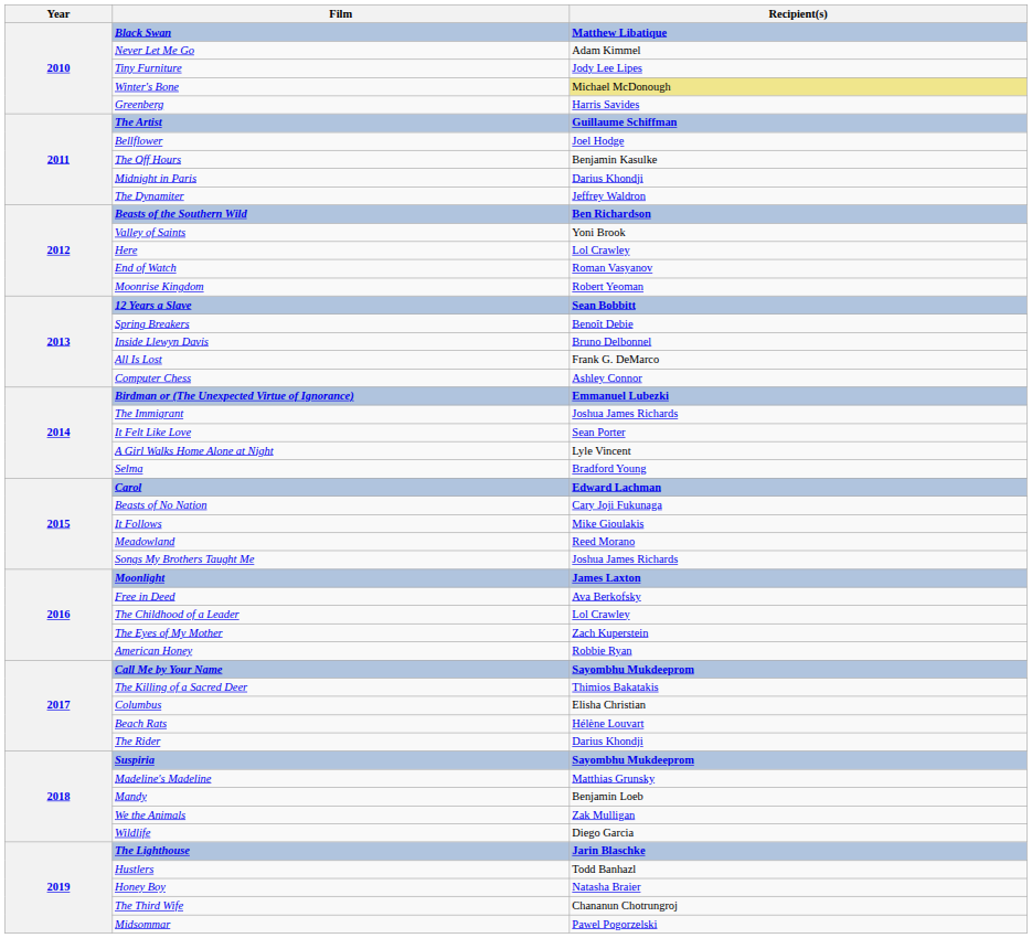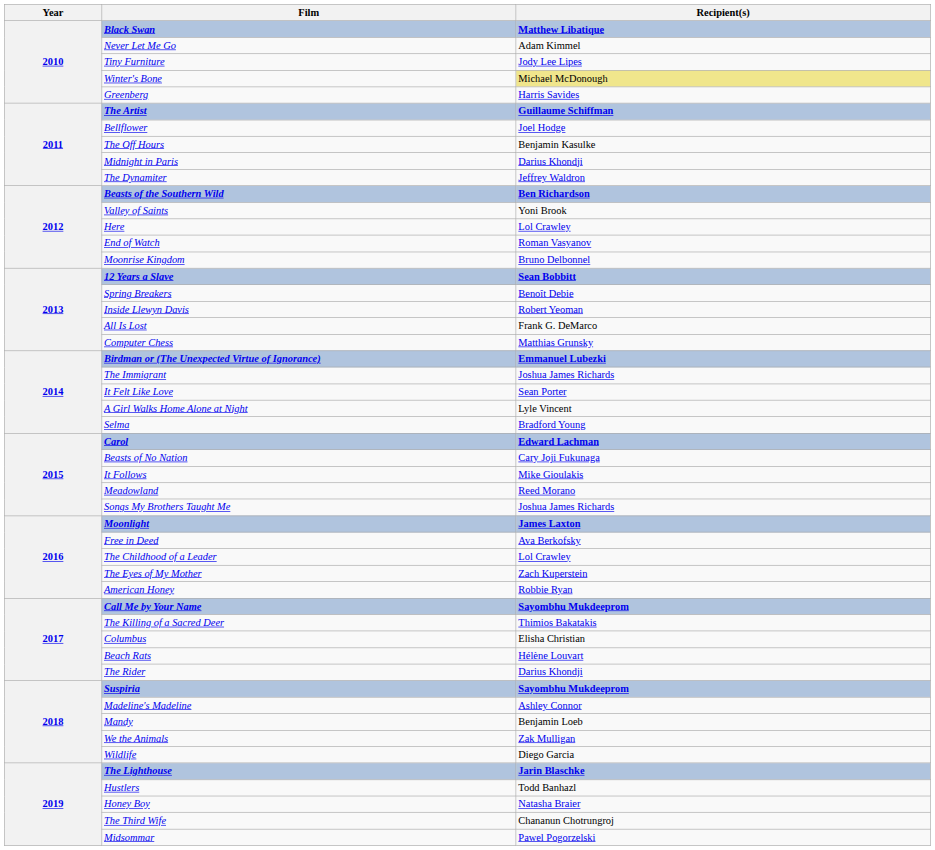 <table class="wikitable" width="90%" cellpadding="5">
 <tr>
 <th width="100">Year</th>
 <th width="450">Film</th>
 <th width="450">Recipient(s)</th>
 </tr>
 <tr>
 <th rowspan="5" style="text-align:center;"><a href='#'>2010</a><br></th>
 <td style="background:#B0C4DE"><strong><em><a href='#'>Black Swan</a></em></strong></td>
 <td style="background:#B0C4DE"><strong><a href='#'>Matthew Libatique</a></strong></td>
 </tr>
 <tr>
 <td><em><a href='#'>Never Let Me Go</a></em></td>
 <td>Adam Kimmel</td>
 </tr>
 <tr>
 <td><em><a href='#'>Tiny Furniture</a></em></td>
 <td><a href='#'>Jody Lee Lipes</a></td>
 </tr>
 <tr>
 <td><em><a href='#'>Winter's Bone</a></em></td>
 <td style="background: khaki;">Michael McDonough</td>
 </tr>
 <tr>
 <td><em><a href='#'>Greenberg</a></em></td>
 <td><a href='#'>Harris Savides</a></td>
 </tr>
 <tr>
 <th rowspan="5" style="text-align:center;"><a href='#'>2011</a><br></th>
 <td style="background:#B0C4DE"><strong><em><a href='#'>The Artist</a></em></strong></td>
 <td style="background:#B0C4DE"><strong><a href='#'>Guillaume Schiffman</a></strong></td>
 </tr>
 <tr>
 <td><em><a href='#'>Bellflower</a></em></td>
 <td><a href='#'>Joel Hodge</a></td>
 </tr>
 <tr>
 <td><em><a href='#'>The Off Hours</a></em></td>
 <td>Benjamin Kasulke</td>
 </tr>
 <tr>
 <td><em><a href='#'>Midnight in Paris</a></em></td>
 <td><a href='#'>Darius Khondji</a></td>
 </tr>
 <tr>
 <td><em><a href='#'>The Dynamiter</a></em></td>
 <td><a href='#'>Jeffrey Waldron</a></td>
 </tr>
 <tr>
 <th rowspan="5" style="text-align:center;"><a href='#'>2012</a><br></th>
 <td style="background:#B0C4DE"><strong><em><a href='#'>Beasts of the Southern Wild</a></em></strong></td>
 <td style="background:#B0C4DE"><strong><a href='#'>Ben Richardson</a></strong></td>
 </tr>
 <tr>
 <td><em><a href='#'>Valley of Saints</a></em></td>
 <td>Yoni Brook</td>
 </tr>
 <tr>
 <td><em><a href='#'>Here</a></em></td>
 <td><a href='#'>Lol Crawley</a></td>
 </tr>
 <tr>
 <td><em><a href='#'>End of Watch</a></em></td>
 <td><a href='#'>Roman Vasyanov</a></td>
 </tr>
 <tr>
 <td><em><a href='#'>Moonrise Kingdom</a></em></td>
-<td><a href='#'>Robert Yeoman</a></td>
+<td><a href='#'>Bruno Delbonnel</a></td>
 </tr>
 <tr>
 <th rowspan="5" style="text-align:center;"><a href='#'>2013</a><br></th>
 <td style="background:#B0C4DE"><strong><em><a href='#'>12 Years a Slave</a></em></strong></td>
 <td style="background:#B0C4DE"><strong><a href='#'>Sean Bobbitt</a></strong></td>
 </tr>
 <tr>
 <td><em><a href='#'>Spring Breakers</a></em></td>
 <td><a href='#'>Benoît Debie</a></td>
 </tr>
 <tr>
 <td><em><a href='#'>Inside Llewyn Davis</a></em></td>
-<td><a href='#'>Bruno Delbonnel</a></td>
+<td><a href='#'>Robert Yeoman</a></td>
 </tr>
 <tr>
 <td><em><a href='#'>All Is Lost</a></em></td>
 <td>Frank G. DeMarco</td>
 </tr>
 <tr>
 <td><em><a href='#'>Computer Chess</a></em></td>
-<td><a href='#'>Ashley Connor</a></td>
+<td><a href='#'>Matthias Grunsky</a></td>
 </tr>
 <tr>
 <th rowspan="5" style="text-align:center;"><a href='#'>2014</a><br></th>
 <td style="background:#B0C4DE"><strong><em><a href='#'>Birdman or (The Unexpected Virtue of Ignorance)</a></em></strong></td>
 <td style="background:#B0C4DE"><strong><a href='#'>Emmanuel Lubezki</a></strong></td>
 </tr>
 <tr>
 <td><em><a href='#'>The Immigrant</a></em></td>
 <td><a href='#'>Joshua James Richards</a></td>
 </tr>
 <tr>
 <td><em><a href='#'>It Felt Like Love</a></em></td>
 <td><a href='#'>Sean Porter</a></td>
 </tr>
 <tr>
 <td><em><a href='#'>A Girl Walks Home Alone at Night</a></em></td>
 <td>Lyle Vincent</td>
 </tr>
 <tr>
 <td><em><a href='#'>Selma</a></em></td>
 <td><a href='#'>Bradford Young</a></td>
 </tr>
 <tr>
 <th rowspan="5" style="text-align:center;"><a href='#'>2015</a><br></th>
 <td style="background:#B0C4DE"><strong><em><a href='#'>Carol</a></em></strong></td>
 <td style="background:#B0C4DE"><strong><a href='#'>Edward Lachman</a></strong></td>
 </tr>
 <tr>
 <td><em><a href='#'>Beasts of No Nation</a></em></td>
 <td><a href='#'>Cary Joji Fukunaga</a></td>
 </tr>
 <tr>
 <td><em><a href='#'>It Follows</a></em></td>
 <td><a href='#'>Mike Gioulakis</a></td>
 </tr>
 <tr>
 <td><em><a href='#'>Meadowland</a></em></td>
 <td><a href='#'>Reed Morano</a></td>
 </tr>
 <tr>
 <td><em><a href='#'>Songs My Brothers Taught Me</a></em></td>
 <td><a href='#'>Joshua James Richards</a></td>
 </tr>
 <tr>
 <th rowspan="5" style="text-align:center;"><a href='#'>2016</a><br></th>
 <td style="background:#B0C4DE"><strong><em><a href='#'>Moonlight</a></em></strong></td>
 <td style="background:#B0C4DE"><strong><a href='#'>James Laxton</a></strong></td>
 </tr>
 <tr>
 <td><em><a href='#'>Free in Deed</a></em></td>
 <td><a href='#'>Ava Berkofsky</a></td>
 </tr>
 <tr>
 <td><em><a href='#'>The Childhood of a Leader</a></em></td>
 <td><a href='#'>Lol Crawley</a></td>
 </tr>
 <tr>
 <td><em><a href='#'>The Eyes of My Mother</a></em></td>
 <td><a href='#'>Zach Kuperstein</a></td>
 </tr>
 <tr>
 <td><em><a href='#'>American Honey</a></em></td>
 <td><a href='#'>Robbie Ryan</a></td>
 </tr>
 <tr>
 <th rowspan="5" style="text-align:center;"><a href='#'>2017</a><br></th>
 <td style="background:#B0C4DE"><strong><em><a href='#'>Call Me by Your Name</a></em></strong></td>
 <td style="background:#B0C4DE"><strong><a href='#'>Sayombhu Mukdeeprom</a></strong></td>
 </tr>
 <tr>
 <td><em><a href='#'>The Killing of a Sacred Deer</a></em></td>
 <td><a href='#'>Thimios Bakatakis</a></td>
 </tr>
 <tr>
 <td><em><a href='#'>Columbus</a></em></td>
 <td>Elisha Christian</td>
 </tr>
 <tr>
 <td><em><a href='#'>Beach Rats</a></em></td>
 <td><a href='#'>Hélène Louvart</a></td>
 </tr>
 <tr>
 <td><em><a href='#'>The Rider</a></em></td>
 <td><a href='#'>Darius Khondji</a></td>
 </tr>
 <tr>
 <th rowspan="5" style="text-align:center;"><a href='#'>2018</a><br></th>
 <td style="background:#B0C4DE"><strong><em><a href='#'>Suspiria</a></em></strong></td>
 <td style="background:#B0C4DE"><strong><a href='#'>Sayombhu Mukdeeprom</a></strong></td>
 </tr>
 <tr>
 <td><em><a href='#'>Madeline's Madeline</a></em></td>
-<td><a href='#'>Matthias Grunsky</a></td>
+<td><a href='#'>Ashley Connor</a></td>
 </tr>
 <tr>
 <td><em><a href='#'>Mandy</a></em></td>
 <td>Benjamin Loeb</td>
 </tr>
 <tr>
 <td><em><a href='#'>We the Animals</a></em></td>
 <td><a href='#'>Zak Mulligan</a></td>
 </tr>
 <tr>
 <td><em><a href='#'>Wildlife</a></em></td>
 <td>Diego Garcia</td>
 </tr>
 <tr>
 <th rowspan="5" style="text-align:center;"><a href='#'>2019</a><br></th>
 <td style="background:#B0C4DE"><strong><em><a href='#'>The Lighthouse</a></em></strong></td>
 <td style="background:#B0C4DE"><strong><a href='#'>Jarin Blaschke</a></strong></td>
 </tr>
 <tr>
 <td><em><a href='#'>Hustlers</a></em></td>
 <td>Todd Banhazl</td>
 </tr>
 <tr>
 <td><em><a href='#'>Honey Boy</a></em></td>
 <td><a href='#'>Natasha Braier</a></td>
 </tr>
 <tr>
 <td><em><a href='#'>The Third Wife</a></em></td>
 <td>Chananun Chotrungroj</td>
 </tr>
 <tr>
 <td><em><a href='#'>Midsommar</a></em></td>
 <td><a href='#'>Pawel Pogorzelski</a></td>
 </tr>
 </table>
